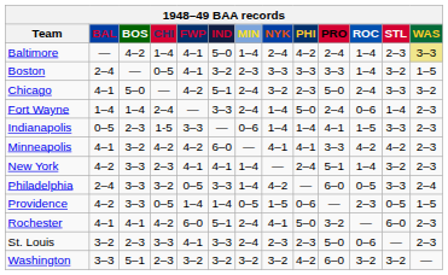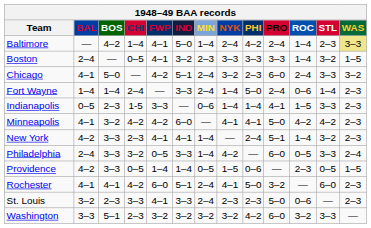 <table class="wikitable" style="font-size:95%; text-align:center;">
 <tr>
 <th colspan=14>1948–49 BAA records</th>
 </tr>
 <tr>
 <th width=100>Team</th>
 <th style="background:#003EA4;color:#D30032;width=35">BAL</th>
 <th style="background:#006400;color:#FFFFFF;width=35">BOS</th>
 <th style="background:#D50032;color:#22356A;width=35">CHI</th>
 <th style="background:#012F6B;color:#D40032;width=35">FWP</th>
 <th style="background:#0F1D42;color:#D40030;width=35">IND</th>
 <th style="background:#7BA4DB;color:#FBE122;width=35">MIN</th>
 <th style="background:#003EA4;color:#E85109;width=35">NYK</th>
 <th style="background:#002F6C;color:#FFC72C;width=35">PHI</th>
 <th style="background:#D40032;color:#000000;width=35">PRO</th>
 <th style="background:#0050B0;color:#FFFFFF;width=35">ROC</th>
 <th style="background:#D40032;color:#FFFFFF;width=35">STL</th>
 <th style="background:#046B38;color:#FECD2A;width=35">WAS</th>
 </tr>
 <tr>
 <td style="text-align:left;"><a href='#'>Baltimore</a></td>
 <td>—</td>
 <td>4–2</td>
 <td>1–4</td>
 <td>4–1</td>
 <td>5–0</td>
 <td>1–4</td>
 <td>2–4</td>
 <td>4–2</td>
 <td>2–4</td>
 <td>1–4</td>
 <td>2–3</td>
 <td style="background: khaki;">3–3</td>
 </tr>
 <tr>
 <td style="text-align:left;"><a href='#'>Boston</a></td>
 <td>2–4</td>
 <td>—</td>
 <td>0–5</td>
 <td>4–1</td>
 <td>3–2</td>
 <td>2–3</td>
 <td>3–3</td>
 <td>3–3</td>
 <td>3–3</td>
 <td>1–4</td>
 <td>3–2</td>
 <td>1–5</td>
 </tr>
 <tr>
 <td style="text-align:left;"><a href='#'>Chicago</a></td>
 <td>4–1</td>
 <td>5–0</td>
 <td>—</td>
 <td>4–2</td>
 <td>5–1</td>
 <td>2–4</td>
 <td>3–2</td>
 <td>2–3</td>
-<td>5–0</td>
+<td>6–0</td>
 <td>2–4</td>
 <td>3–3</td>
 <td>3–2</td>
 </tr>
 <tr>
 <td style="text-align:left;"><a href='#'>Fort Wayne</a></td>
 <td>1–4</td>
 <td>1–4</td>
 <td>2–4</td>
 <td>—</td>
 <td>3–3</td>
 <td>2–4</td>
 <td>1–4</td>
 <td>5–0</td>
 <td>2–4</td>
 <td>0–6</td>
 <td>1–4</td>
 <td>2–3</td>
 </tr>
 <tr>
 <td style="text-align:left;"><a href='#'>Indianapolis</a></td>
 <td>0–5</td>
 <td>2–3</td>
 <td>1-5</td>
 <td>3–3</td>
 <td>—</td>
 <td>0–6</td>
 <td>1–4</td>
 <td>1–4</td>
 <td>4–1</td>
 <td>1–5</td>
 <td>3–3</td>
 <td>2–3</td>
 </tr>
 <tr>
 <td style="text-align:left;"><a href='#'>Minneapolis</a></td>
 <td>4–1</td>
 <td>3–2</td>
 <td>4–2</td>
 <td>4–2</td>
 <td>6–0</td>
 <td>—</td>
 <td>4–1</td>
 <td>4–1</td>
-<td>3–3</td>
+<td>5–0</td>
 <td>4–2</td>
 <td>4–2</td>
 <td>2–3</td>
 </tr>
 <tr>
 <td style="text-align:left;"><a href='#'>New York</a></td>
 <td>4–2</td>
 <td>3–3</td>
 <td>2–3</td>
 <td>4–1</td>
 <td>4–1</td>
 <td>1–4</td>
 <td>—</td>
 <td>2–4</td>
 <td>5–1</td>
 <td>1–4</td>
 <td>3–2</td>
 <td>2–3</td>
 </tr>
 <tr>
 <td style="text-align:left;"><a href='#'>Philadelphia</a></td>
 <td>2–4</td>
 <td>3–3</td>
 <td>3–2</td>
 <td>0–5</td>
 <td>3–3</td>
 <td>1–4</td>
 <td>4–2</td>
 <td>—</td>
 <td>6–0</td>
 <td>0–5</td>
 <td>3–3</td>
 <td>2–4</td>
 </tr>
 <tr>
 <td style="text-align:left;"><a href='#'>Providence</a></td>
 <td>4–2</td>
 <td>3–3</td>
 <td>0–5</td>
 <td>1–4</td>
 <td>1–4</td>
 <td>0–5</td>
 <td>1–5</td>
 <td>0–6</td>
 <td>—</td>
 <td>2–3</td>
 <td>0–5</td>
 <td>1–5</td>
 </tr>
 <tr>
 <td style="text-align:left;"><a href='#'>Rochester</a></td>
 <td>4–1</td>
 <td>4–1</td>
 <td>4–2</td>
 <td>6–0</td>
 <td>5–1</td>
 <td>2–4</td>
 <td>4–1</td>
 <td>5–0</td>
 <td>3–2</td>
 <td>—</td>
 <td>6–0</td>
 <td>2–3</td>
 </tr>
 <tr>
 <td style="text-align:left;">St. Louis</td>
 <td>3–2</td>
 <td>2–3</td>
 <td>3–3</td>
 <td>4–1</td>
 <td>3–3</td>
 <td>2–4</td>
 <td>2–3</td>
 <td>2–3</td>
 <td>5–0</td>
 <td>0–6</td>
 <td>—</td>
 <td>2–3</td>
 </tr>
 <tr>
 <td style="text-align:left;"><a href='#'>Washington</a></td>
 <td>3–3</td>
 <td>5–1</td>
 <td>2–3</td>
 <td>3–2</td>
 <td>3–2</td>
 <td>3–2</td>
 <td>3–2</td>
 <td>4–2</td>
 <td>6–0</td>
 <td>3–2</td>
-<td>3–2</td>
+<td>3–3</td>
 <td>—</td>
 </tr>
 </table>
